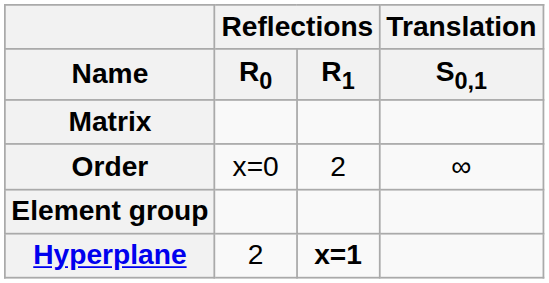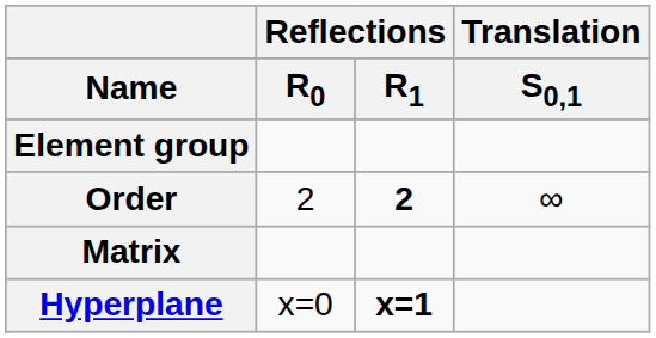 <table class=wikitable>
 <tr>
 <th></th>
 <th colspan=2>Reflections</th>
 <th colspan=1>Translation</th>
 </tr>
 <tr>
 <th>Name</th>
 <th>R<sub>0</sub></th>
 <th>R<sub>1</sub></th>
 <th>S<sub>0,1</sub></th>
 </tr>
 <tr align=center>
+<th>Element group</th>
+<td></td>
+<td></td>
+<td></td>
+</tr>
+<tr align=center>
+<th>Order</th>
+<td>2</td>
+<td><strong>2</strong></td>
+<td>∞</td>
+</tr>
+<tr align=center>
 <th>Matrix</th>
 <td><br></td>
 <td><br></td>
 <td><br></td>
 </tr>
 <tr align=center>
-<th>Order</th>
+<th><a href='#'>Hyperplane</a></th>
 <td>x=0</td>
-<td>2</td>
-<td>∞</td>
-</tr>
-<tr align=center>
-<th>Element group</th>
-<td></td>
-<td></td>
-<td></td>
-</tr>
-<tr align=center>
-<th><a href='#'>Hyperplane</a></th>
-<td>2</td>
 <td><strong>x=1</strong></td>
 </tr>
 </table>
